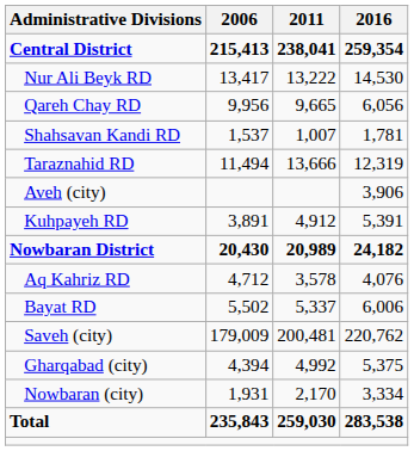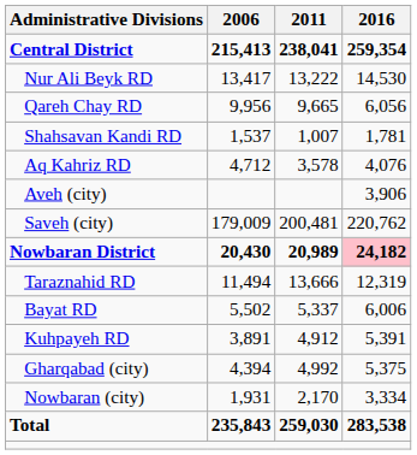 <table class="wikitable">
 <tr>
 <th>Administrative Divisions</th>
 <th>2006</th>
 <th>2011</th>
 <th>2016</th>
 </tr>
 <tr>
 <td><strong><a href='#'>Central District</a></strong></td>
 <td style="text-align: right;"><strong>215,413</strong></td>
 <td style="text-align: right;"><strong>238,041</strong></td>
 <td style="text-align: right;"><strong>259,354</strong></td>
 </tr>
 <tr>
 <td style="padding-left: 1em;"><a href='#'>Nur Ali Beyk RD</a></td>
 <td style="text-align: right;">13,417</td>
 <td style="text-align: right;">13,222</td>
 <td style="text-align: right;">14,530</td>
 </tr>
 <tr>
 <td style="padding-left: 1em;"><a href='#'>Qareh Chay RD</a></td>
 <td style="text-align: right;">9,956</td>
 <td style="text-align: right;">9,665</td>
 <td style="text-align: right;">6,056</td>
 </tr>
 <tr>
 <td style="padding-left: 1em;"><a href='#'>Shahsavan Kandi RD</a></td>
 <td style="text-align: right;">1,537</td>
 <td style="text-align: right;">1,007</td>
 <td style="text-align: right;">1,781</td>
 </tr>
 <tr>
-<td style="padding-left: 1em;"><a href='#'>Taraznahid RD</a></td>
-<td style="text-align: right;">11,494</td>
-<td style="text-align: right;">13,666</td>
-<td style="text-align: right;">12,319</td>
+<td style="padding-left: 1em;"><a href='#'>Aq Kahriz RD</a></td>
+<td style="text-align: right;">4,712</td>
+<td style="text-align: right;">3,578</td>
+<td style="text-align: right;">4,076</td>
 </tr>
 <tr>
 <td style="padding-left: 1em;"><a href='#'>Aveh</a> (city)</td>
 <td style="text-align: right;"></td>
 <td style="text-align: right;"></td>
 <td style="text-align: right;">3,906</td>
 </tr>
 <tr>
-<td style="padding-left: 1em;"><a href='#'>Kuhpayeh RD</a></td>
-<td style="text-align: right;">3,891</td>
-<td style="text-align: right;">4,912</td>
-<td style="text-align: right;">5,391</td>
+<td style="padding-left: 1em;"><a href='#'>Saveh</a> (city)</td>
+<td style="text-align: right;">179,009</td>
+<td style="text-align: right;">200,481</td>
+<td style="text-align: right;">220,762</td>
 </tr>
 <tr>
 <td><strong><a href='#'>Nowbaran District</a></strong></td>
 <td style="text-align: right;"><strong>20,430</strong></td>
 <td style="text-align: right;"><strong>20,989</strong></td>
-<td style="text-align: right;"><strong>24,182</strong></td>
+<td style="background: pink; text-align: right;"><strong>24,182</strong></td>
 </tr>
 <tr>
-<td style="padding-left: 1em;"><a href='#'>Aq Kahriz RD</a></td>
-<td style="text-align: right;">4,712</td>
-<td style="text-align: right;">3,578</td>
-<td style="text-align: right;">4,076</td>
+<td style="padding-left: 1em;"><a href='#'>Taraznahid RD</a></td>
+<td style="text-align: right;">11,494</td>
+<td style="text-align: right;">13,666</td>
+<td style="text-align: right;">12,319</td>
 </tr>
 <tr>
 <td style="padding-left: 1em;"><a href='#'>Bayat RD</a></td>
 <td style="text-align: right;">5,502</td>
 <td style="text-align: right;">5,337</td>
 <td style="text-align: right;">6,006</td>
 </tr>
 <tr>
-<td style="padding-left: 1em;"><a href='#'>Saveh</a> (city)</td>
-<td style="text-align: right;">179,009</td>
-<td style="text-align: right;">200,481</td>
-<td style="text-align: right;">220,762</td>
+<td style="padding-left: 1em;"><a href='#'>Kuhpayeh RD</a></td>
+<td style="text-align: right;">3,891</td>
+<td style="text-align: right;">4,912</td>
+<td style="text-align: right;">5,391</td>
 </tr>
 <tr>
 <td style="padding-left: 1em;"><a href='#'>Gharqabad</a> (city)</td>
 <td style="text-align: right;">4,394</td>
 <td style="text-align: right;">4,992</td>
 <td style="text-align: right;">5,375</td>
 </tr>
 <tr>
 <td style="padding-left: 1em;"><a href='#'>Nowbaran</a> (city)</td>
 <td style="text-align: right;">1,931</td>
 <td style="text-align: right;">2,170</td>
 <td style="text-align: right;">3,334</td>
 </tr>
 <tr>
 <td><strong>Total</strong></td>
 <td style="text-align: right;"><strong>235,843</strong></td>
 <td style="text-align: right;"><strong>259,030</strong></td>
 <td style="text-align: right;"><strong>283,538</strong></td>
 </tr>
 <tr>
 <td colspan=4></td>
 </tr>
 </table>
